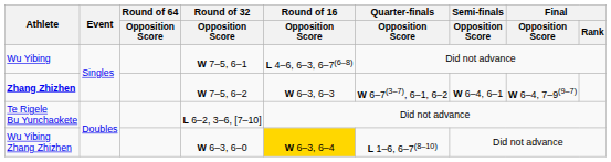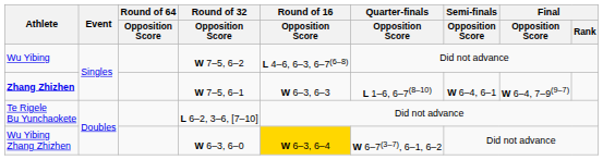 <table class=wikitable style="font-size:90%; text-align:center;">
 <tr>
 <th rowspan="2">Athlete</th>
 <th rowspan="2">Event</th>
 <th>Round of 64</th>
 <th>Round of 32</th>
 <th>Round of 16</th>
 <th>Quarter-finals</th>
 <th>Semi-finals</th>
 <th colspan=2>Final</th>
 </tr>
 <tr style="font-size:95%">
 <th>Opposition<br>Score</th>
 <th>Opposition<br>Score</th>
 <th>Opposition<br>Score</th>
 <th>Opposition<br>Score</th>
 <th>Opposition<br>Score</th>
 <th>Opposition<br>Score</th>
 <th>Rank</th>
 </tr>
 <tr>
 <td align=left><a href='#'>Wu Yibing</a></td>
 <td align=left rowspan=2><a href='#'>Singles</a></td>
 <td></td>
-<td><br><strong>W</strong> 7–5, 6–1</td>
+<td><br><strong>W</strong> 7–5, 6–2</td>
 <td><br><strong>L</strong> 4–6, 6–3, 6–7<sup>(6–8)</sup></td>
 <td colspan=4>Did not advance</td>
 </tr>
 <tr>
 <td align=left><strong><a href='#'>Zhang Zhizhen</a></strong></td>
 <td></td>
-<td><br><strong>W</strong> 7–5, 6–2</td>
+<td><br><strong>W</strong> 7–5, 6–1</td>
 <td><br><strong>W</strong> 6–3, 6–3</td>
-<td><br><strong>W</strong> 6–7<sup>(3–7)</sup>, 6–1, 6–2</td>
+<td><br><strong>L</strong> 1–6, 6–7<sup>(8–10)</sup></td>
 <td><br><strong>W</strong> 6–4, 6–1</td>
 <td><br><strong>W</strong> 6–4, 7–9<sup>(9–7)</sup></td>
 <td></td>
 </tr>
 <tr>
 <td align=left><a href='#'>Te Rigele</a><br><a href='#'>Bu Yunchaokete</a></td>
 <td align=left rowspan=2><a href='#'>Doubles</a></td>
 <td></td>
 <td><br><strong>L</strong> 6–2, 3–6, [7–10]</td>
 <td colspan=5>Did not advance</td>
 </tr>
 <tr>
 <td align=left><a href='#'>Wu Yibing</a><br><a href='#'>Zhang Zhizhen</a></td>
 <td></td>
 <td><br><strong>W</strong> 6–3, 6–0</td>
 <td style="background: gold;"><br><strong>W</strong> 6–3, 6–4</td>
-<td><br><strong>L</strong> 1–6, 6–7<sup>(8–10)</sup></td>
+<td><br><strong>W</strong> 6–7<sup>(3–7)</sup>, 6–1, 6–2</td>
 <td colspan=3>Did not advance</td>
 </tr>
 </table>
